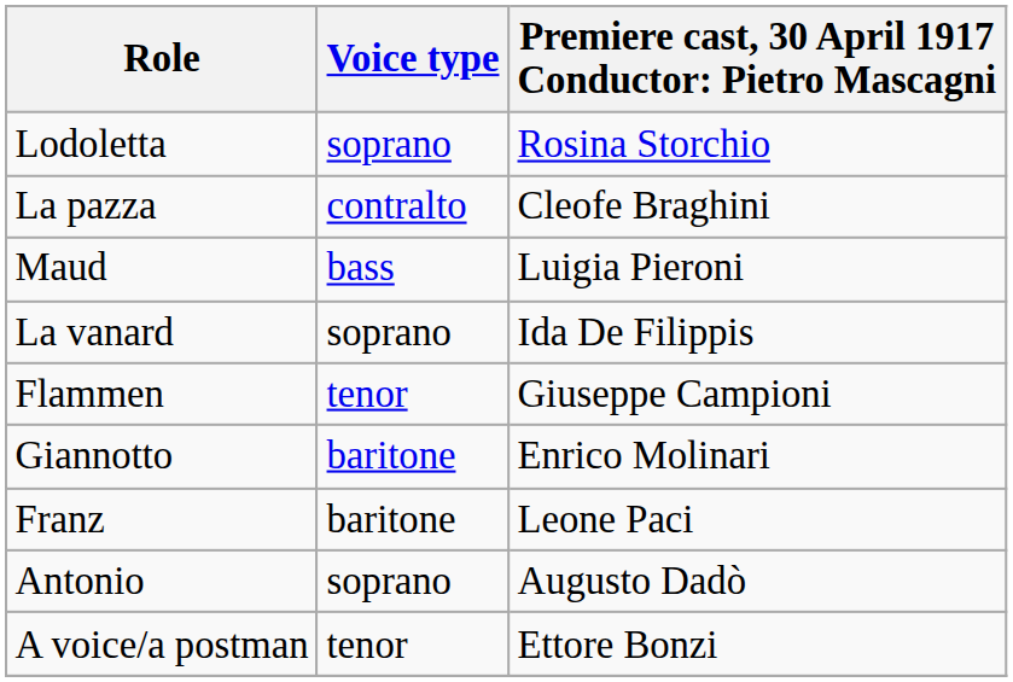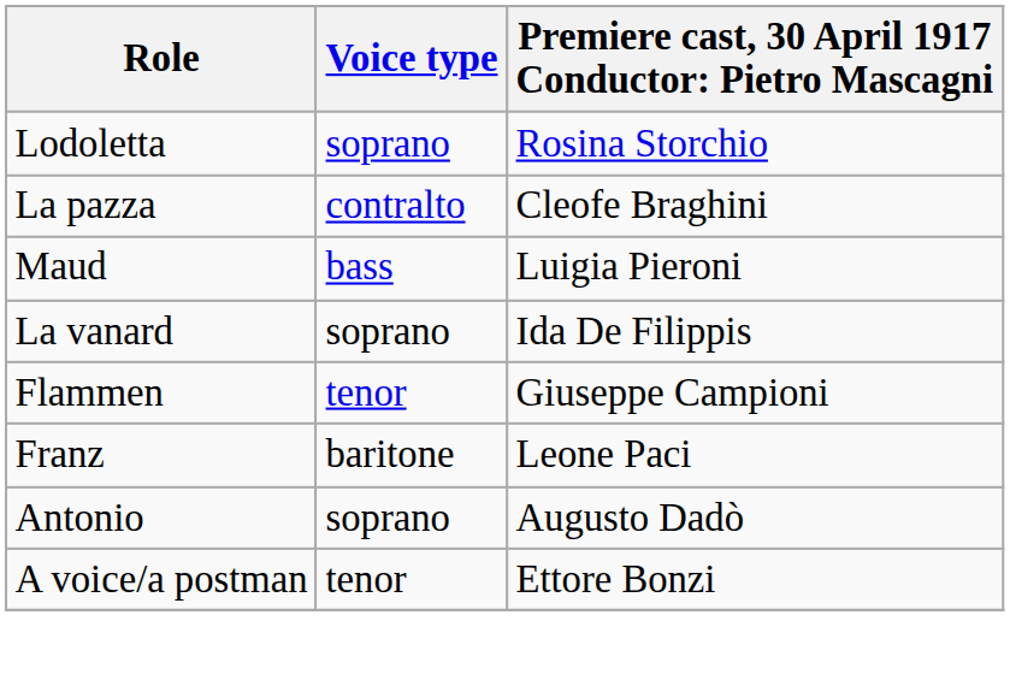 <table class="wikitable">
 <tr>
 <th>Role</th>
 <th><a href='#'>Voice type</a></th>
 <th>Premiere cast, 30 April 1917<br>Conductor: Pietro Mascagni</th>
 </tr>
 <tr>
 <td>Lodoletta</td>
 <td><a href='#'>soprano</a></td>
 <td><a href='#'>Rosina Storchio</a></td>
 </tr>
 <tr>
 <td>La pazza</td>
 <td><a href='#'>contralto</a></td>
 <td>Cleofe Braghini</td>
 </tr>
 <tr>
 <td>Maud</td>
 <td><a href='#'>bass</a></td>
 <td>Luigia Pieroni</td>
 </tr>
 <tr>
 <td>La vanard</td>
 <td>soprano</td>
 <td>Ida De Filippis</td>
 </tr>
 <tr>
 <td>Flammen</td>
 <td><a href='#'>tenor</a></td>
 <td>Giuseppe Campioni</td>
 </tr>
 <tr>
-<td>Giannotto</td>
-<td><a href='#'>baritone</a></td>
-<td>Enrico Molinari</td>
-</tr>
-<tr>
 <td>Franz</td>
 <td>baritone</td>
 <td>Leone Paci</td>
 </tr>
 <tr>
 <td>Antonio</td>
 <td>soprano</td>
 <td>Augusto Dadò</td>
 </tr>
 <tr>
 <td>A voice/a postman</td>
 <td>tenor</td>
 <td>Ettore Bonzi</td>
 </tr>
 <tr>
 </tr>
 </table>
